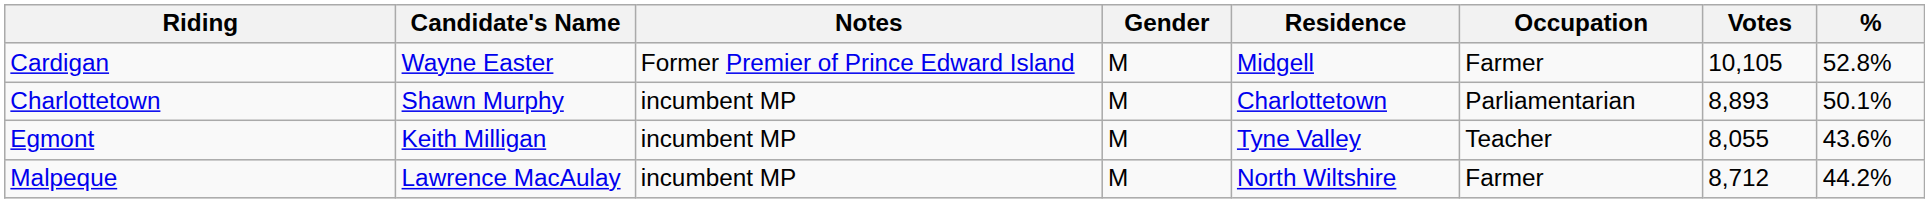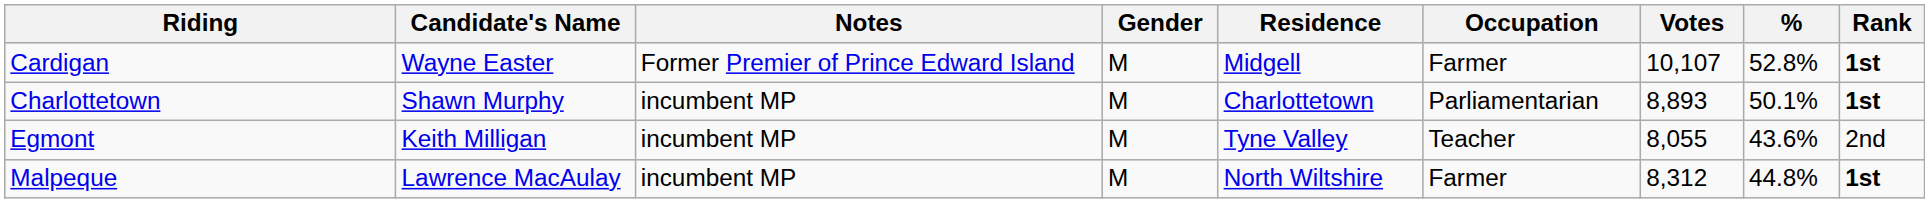 <table class="wikitable sortable" width="100%">
 <tr>
 <th width="250">Riding<br></th>
 <th width="150">Candidate's Name</th>
 <th width="300">Notes</th>
 <th>Gender</th>
 <th>Residence</th>
 <th>Occupation</th>
 <th>Votes</th>
 <th>%</th>
+<th>Rank</th>
 </tr>
 <tr>
 <td><a href='#'>Cardigan</a></td>
 <td><a href='#'>Wayne Easter</a></td>
 <td>Former <a href='#'>Premier of Prince Edward Island</a></td>
 <td>M</td>
 <td><a href='#'>Midgell</a></td>
 <td>Farmer</td>
-<td>10,105</td>
+<td>10,107</td>
 <td>52.8%</td>
+<td><strong>1st</strong></td>
 </tr>
 <tr>
 <td><a href='#'>Charlottetown</a></td>
 <td><a href='#'>Shawn Murphy</a></td>
 <td>incumbent MP</td>
 <td>M</td>
 <td><a href='#'>Charlottetown</a></td>
 <td>Parliamentarian</td>
 <td>8,893</td>
 <td>50.1%</td>
+<td><strong>1st</strong></td>
 </tr>
 <tr>
 <td><a href='#'>Egmont</a></td>
 <td><a href='#'>Keith Milligan</a></td>
 <td>incumbent MP</td>
 <td>M</td>
 <td><a href='#'>Tyne Valley</a></td>
 <td>Teacher</td>
 <td>8,055</td>
 <td>43.6%</td>
+<td>2nd</td>
 </tr>
 <tr>
 <td><a href='#'>Malpeque</a></td>
 <td><a href='#'>Lawrence MacAulay</a></td>
 <td>incumbent MP</td>
 <td>M</td>
 <td><a href='#'>North Wiltshire</a></td>
 <td>Farmer</td>
-<td>8,712</td>
-<td>44.2%</td>
+<td>8,312</td>
+<td>44.8%</td>
+<td><strong>1st</strong></td>
 </tr>
 </table>
